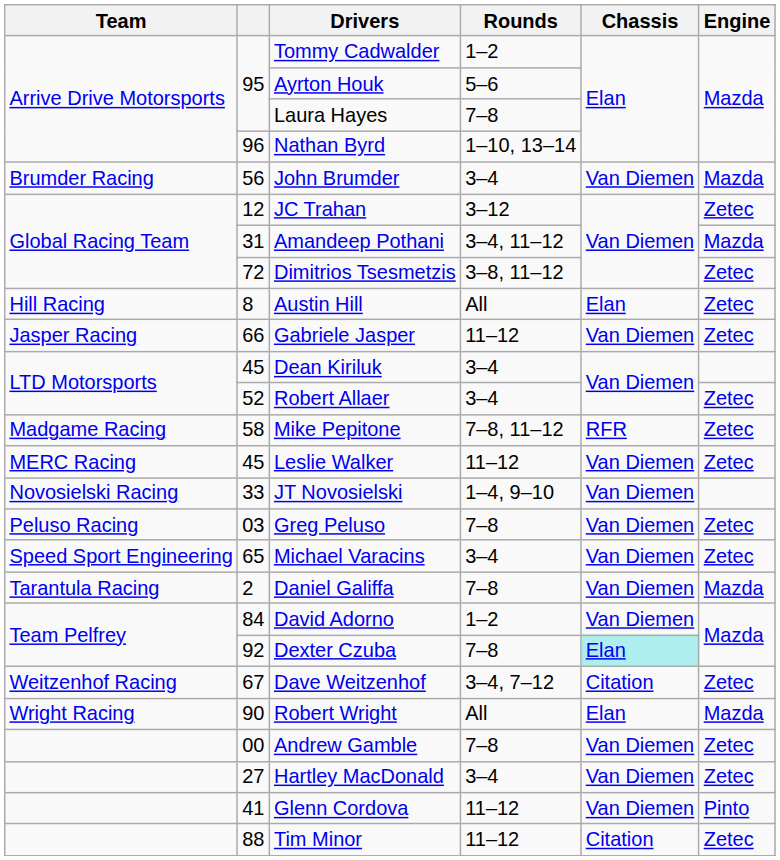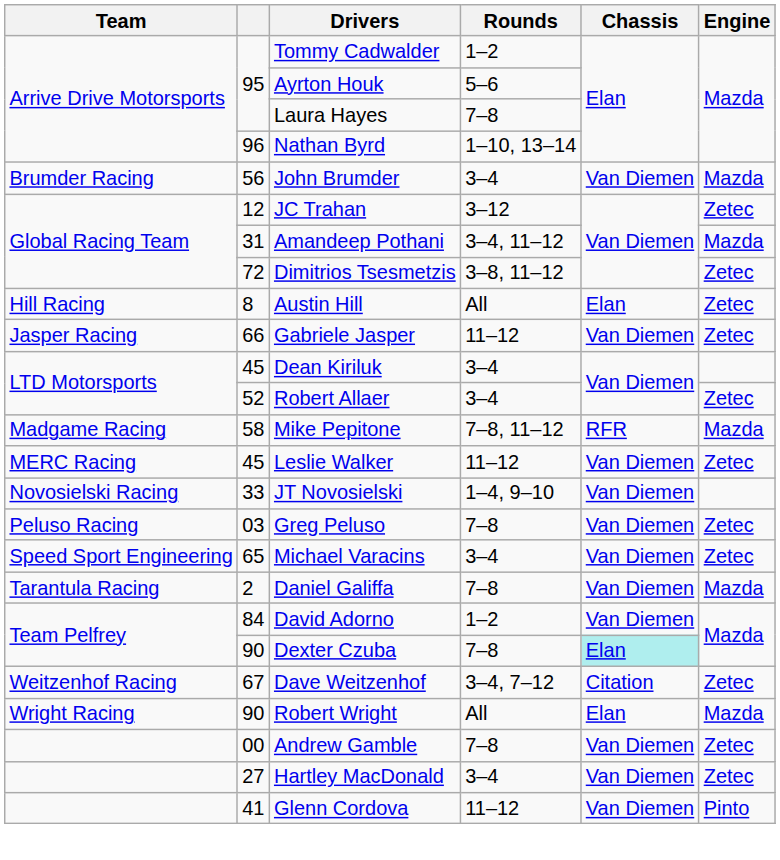 <table class="wikitable sortable" style="font-size:85%;">
 <tr>
 <th>Team</th>
 <th></th>
 <th>Drivers</th>
 <th>Rounds</th>
 <th>Chassis</th>
 <th>Engine</th>
 </tr>
 <tr>
 <td rowspan=4> <a href='#'>Arrive Drive Motorsports</a></td>
 <td rowspan=3>95</td>
 <td> <a href='#'>Tommy Cadwalder</a></td>
 <td>1–2</td>
 <td rowspan=4><a href='#'>Elan</a></td>
 <td rowspan=4><a href='#'>Mazda</a></td>
 </tr>
 <tr>
 <td> <a href='#'>Ayrton Houk</a></td>
 <td>5–6</td>
 </tr>
 <tr>
 <td> Laura Hayes</td>
 <td>7–8</td>
 </tr>
 <tr>
 <td>96</td>
 <td> <a href='#'>Nathan Byrd</a></td>
 <td>1–10, 13–14</td>
 </tr>
 <tr>
 <td> <a href='#'>Brumder Racing</a></td>
 <td>56</td>
 <td> <a href='#'>John Brumder</a></td>
 <td>3–4</td>
 <td><a href='#'>Van Diemen</a></td>
 <td><a href='#'>Mazda</a></td>
 </tr>
 <tr>
 <td rowspan=3> <a href='#'>Global Racing Team</a></td>
 <td>12</td>
 <td> <a href='#'>JC Trahan</a></td>
 <td>3–12</td>
 <td rowspan=3><a href='#'>Van Diemen</a></td>
 <td><a href='#'>Zetec</a></td>
 </tr>
 <tr>
 <td>31</td>
 <td> <a href='#'>Amandeep Pothani</a></td>
 <td>3–4, 11–12</td>
 <td><a href='#'>Mazda</a></td>
 </tr>
 <tr>
 <td>72</td>
 <td> <a href='#'>Dimitrios Tsesmetzis</a></td>
 <td>3–8, 11–12</td>
 <td><a href='#'>Zetec</a></td>
 </tr>
 <tr>
 <td> <a href='#'>Hill Racing</a></td>
 <td>8</td>
 <td> <a href='#'>Austin Hill</a></td>
 <td>All</td>
 <td><a href='#'>Elan</a></td>
 <td><a href='#'>Zetec</a></td>
 </tr>
 <tr>
 <td> <a href='#'>Jasper Racing</a></td>
 <td>66</td>
 <td> <a href='#'>Gabriele Jasper</a></td>
 <td>11–12</td>
 <td><a href='#'>Van Diemen</a></td>
 <td><a href='#'>Zetec</a></td>
 </tr>
 <tr>
 <td rowspan=2> <a href='#'>LTD Motorsports</a></td>
 <td>45</td>
 <td> <a href='#'>Dean Kiriluk</a></td>
 <td>3–4</td>
 <td rowspan=2><a href='#'>Van Diemen</a></td>
 </tr>
 <tr>
 <td>52</td>
 <td> <a href='#'>Robert Allaer</a></td>
 <td>3–4</td>
 <td><a href='#'>Zetec</a></td>
 </tr>
 <tr>
 <td> <a href='#'>Madgame Racing</a></td>
 <td>58</td>
 <td> <a href='#'>Mike Pepitone</a></td>
 <td>7–8, 11–12</td>
 <td><a href='#'>RFR</a></td>
-<td><a href='#'>Zetec</a></td>
+<td><a href='#'>Mazda</a></td>
 </tr>
 <tr>
 <td> <a href='#'>MERC Racing</a></td>
 <td>45</td>
 <td> <a href='#'>Leslie Walker</a></td>
 <td>11–12</td>
 <td><a href='#'>Van Diemen</a></td>
 <td><a href='#'>Zetec</a></td>
 </tr>
 <tr>
 <td> <a href='#'>Novosielski Racing</a></td>
 <td>33</td>
 <td> <a href='#'>JT Novosielski</a></td>
 <td>1–4, 9–10</td>
 <td><a href='#'>Van Diemen</a></td>
 <td></td>
 </tr>
 <tr>
 <td> <a href='#'>Peluso Racing</a></td>
 <td>03</td>
 <td> <a href='#'>Greg Peluso</a></td>
 <td>7–8</td>
 <td><a href='#'>Van Diemen</a></td>
 <td><a href='#'>Zetec</a></td>
 </tr>
 <tr>
 <td> <a href='#'>Speed Sport Engineering</a></td>
 <td>65</td>
 <td> <a href='#'>Michael Varacins</a></td>
 <td>3–4</td>
 <td><a href='#'>Van Diemen</a></td>
 <td><a href='#'>Zetec</a></td>
 </tr>
 <tr>
 <td> <a href='#'>Tarantula Racing</a></td>
 <td>2</td>
 <td> <a href='#'>Daniel Galiffa</a></td>
 <td>7–8</td>
 <td><a href='#'>Van Diemen</a></td>
 <td><a href='#'>Mazda</a></td>
 </tr>
 <tr>
 <td rowspan=2> <a href='#'>Team Pelfrey</a></td>
 <td>84</td>
 <td> <a href='#'>David Adorno</a></td>
 <td>1–2</td>
 <td><a href='#'>Van Diemen</a></td>
 <td rowspan=2><a href='#'>Mazda</a></td>
 </tr>
 <tr>
-<td>92</td>
+<td>90</td>
 <td> <a href='#'>Dexter Czuba</a></td>
 <td>7–8</td>
 <td style="background: paleturquoise;"><a href='#'>Elan</a></td>
 </tr>
 <tr>
 <td> <a href='#'>Weitzenhof Racing</a></td>
 <td>67</td>
 <td> <a href='#'>Dave Weitzenhof</a></td>
 <td>3–4, 7–12</td>
 <td><a href='#'>Citation</a></td>
 <td><a href='#'>Zetec</a></td>
 </tr>
 <tr>
 <td> <a href='#'>Wright Racing</a></td>
 <td>90</td>
 <td> <a href='#'>Robert Wright</a></td>
 <td>All</td>
 <td><a href='#'>Elan</a></td>
 <td><a href='#'>Mazda</a></td>
 </tr>
 <tr>
 <td></td>
 <td>00</td>
 <td> <a href='#'>Andrew Gamble</a></td>
 <td>7–8</td>
 <td><a href='#'>Van Diemen</a></td>
 <td><a href='#'>Zetec</a></td>
 </tr>
 <tr>
 <td></td>
 <td>27</td>
 <td> <a href='#'>Hartley MacDonald</a></td>
 <td>3–4</td>
 <td><a href='#'>Van Diemen</a></td>
 <td><a href='#'>Zetec</a></td>
 </tr>
 <tr>
 <td></td>
 <td>41</td>
 <td> <a href='#'>Glenn Cordova</a></td>
 <td>11–12</td>
 <td><a href='#'>Van Diemen</a></td>
 <td><a href='#'>Pinto</a></td>
 </tr>
 <tr>
-<td></td>
-<td>88</td>
-<td> <a href='#'>Tim Minor</a></td>
-<td>11–12</td>
-<td><a href='#'>Citation</a></td>
-<td><a href='#'>Zetec</a></td>
-</tr>
-<tr>
 </tr>
 </table>
